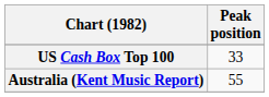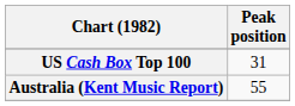 <table class="wikitable sortable plainrowheaders">
 <tr>
 <th>Chart (1982)</th>
 <th>Peak<br>position</th>
 </tr>
 <tr>
 </tr>
 <tr>
 </tr>
 <tr>
 <th scope="row">US <a href='#'><em>Cash Box</em></a> Top 100</th>
-<td align="center">33</td>
+<td align="center">31</td>
 </tr>
 <tr>
 <th scope="row">Australia (<a href='#'>Kent Music Report</a>)</th>
 <td align="center">55</td>
 </tr>
 <tr>
 </tr>
 </table>
